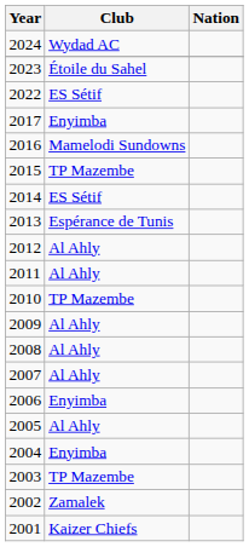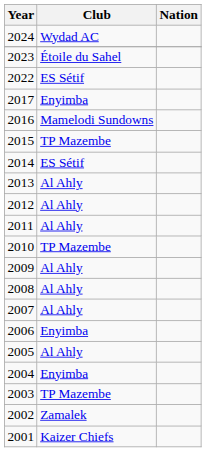 <table class="wikitable">
 <tr>
 <th>Year</th>
 <th>Club</th>
 <th>Nation</th>
 </tr>
 <tr>
 <td>2024</td>
 <td><a href='#'>Wydad AC</a></td>
 <td></td>
 </tr>
 <tr>
 </tr>
 <tr>
 <td>2023</td>
 <td><a href='#'>Étoile du Sahel</a></td>
 <td></td>
 </tr>
 <tr>
 <td>2022</td>
 <td><a href='#'>ES Sétif</a></td>
 <td></td>
 </tr>
 <tr>
 <td>2017</td>
 <td><a href='#'>Enyimba</a></td>
 <td></td>
 </tr>
 <tr>
 <td>2016</td>
 <td><a href='#'>Mamelodi Sundowns</a></td>
 <td></td>
 </tr>
 <tr>
 <td>2015</td>
 <td><a href='#'>TP Mazembe</a></td>
 <td></td>
 </tr>
 <tr>
 <td>2014</td>
 <td><a href='#'>ES Sétif</a></td>
 <td></td>
 </tr>
 <tr>
 <td>2013</td>
-<td><a href='#'>Espérance de Tunis</a></td>
+<td><a href='#'>Al Ahly</a></td>
 <td></td>
 </tr>
 <tr>
 <td>2012</td>
 <td><a href='#'>Al Ahly</a></td>
 <td></td>
 </tr>
 <tr>
 <td>2011</td>
 <td><a href='#'>Al Ahly</a></td>
 <td></td>
 </tr>
 <tr>
 <td>2010</td>
 <td><a href='#'>TP Mazembe</a></td>
 <td></td>
 </tr>
 <tr>
 <td>2009</td>
 <td><a href='#'>Al Ahly</a></td>
 <td></td>
 </tr>
 <tr>
 <td>2008</td>
 <td><a href='#'>Al Ahly</a></td>
 <td></td>
 </tr>
 <tr>
 <td>2007</td>
 <td><a href='#'>Al Ahly</a></td>
 <td></td>
 </tr>
 <tr>
 <td>2006</td>
 <td><a href='#'>Enyimba</a></td>
 <td></td>
 </tr>
 <tr>
 <td>2005</td>
 <td><a href='#'>Al Ahly</a></td>
 <td></td>
 </tr>
 <tr>
 <td>2004</td>
 <td><a href='#'>Enyimba</a></td>
 <td></td>
 </tr>
 <tr>
 <td>2003</td>
 <td><a href='#'>TP Mazembe</a></td>
 <td></td>
 </tr>
 <tr>
 <td>2002</td>
 <td><a href='#'>Zamalek</a></td>
 <td></td>
 </tr>
 <tr>
 <td>2001</td>
 <td><a href='#'>Kaizer Chiefs</a></td>
 <td></td>
 </tr>
 </table>
